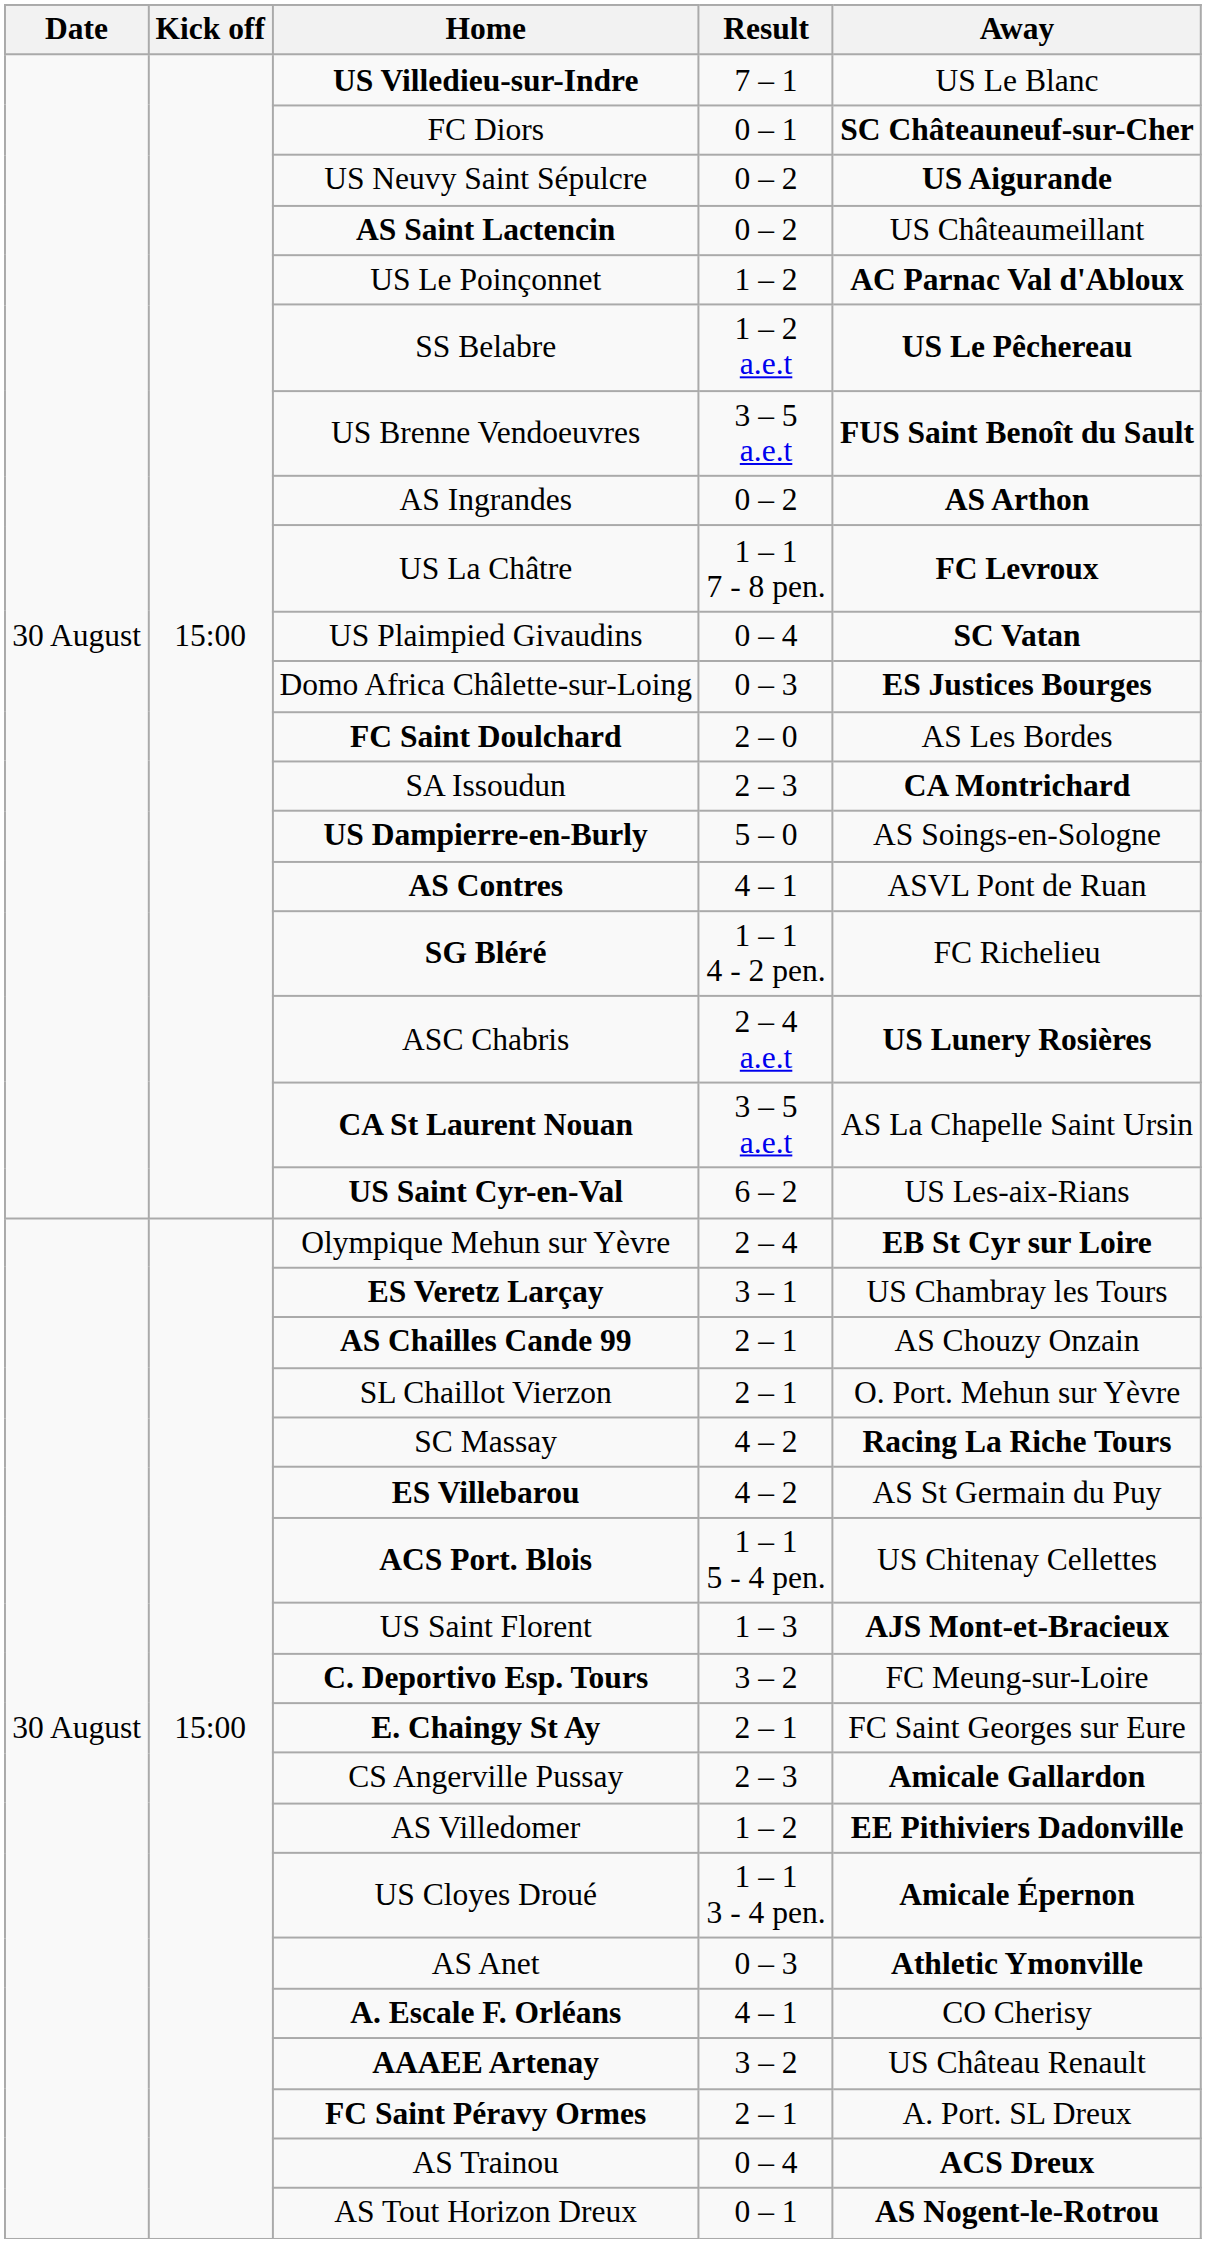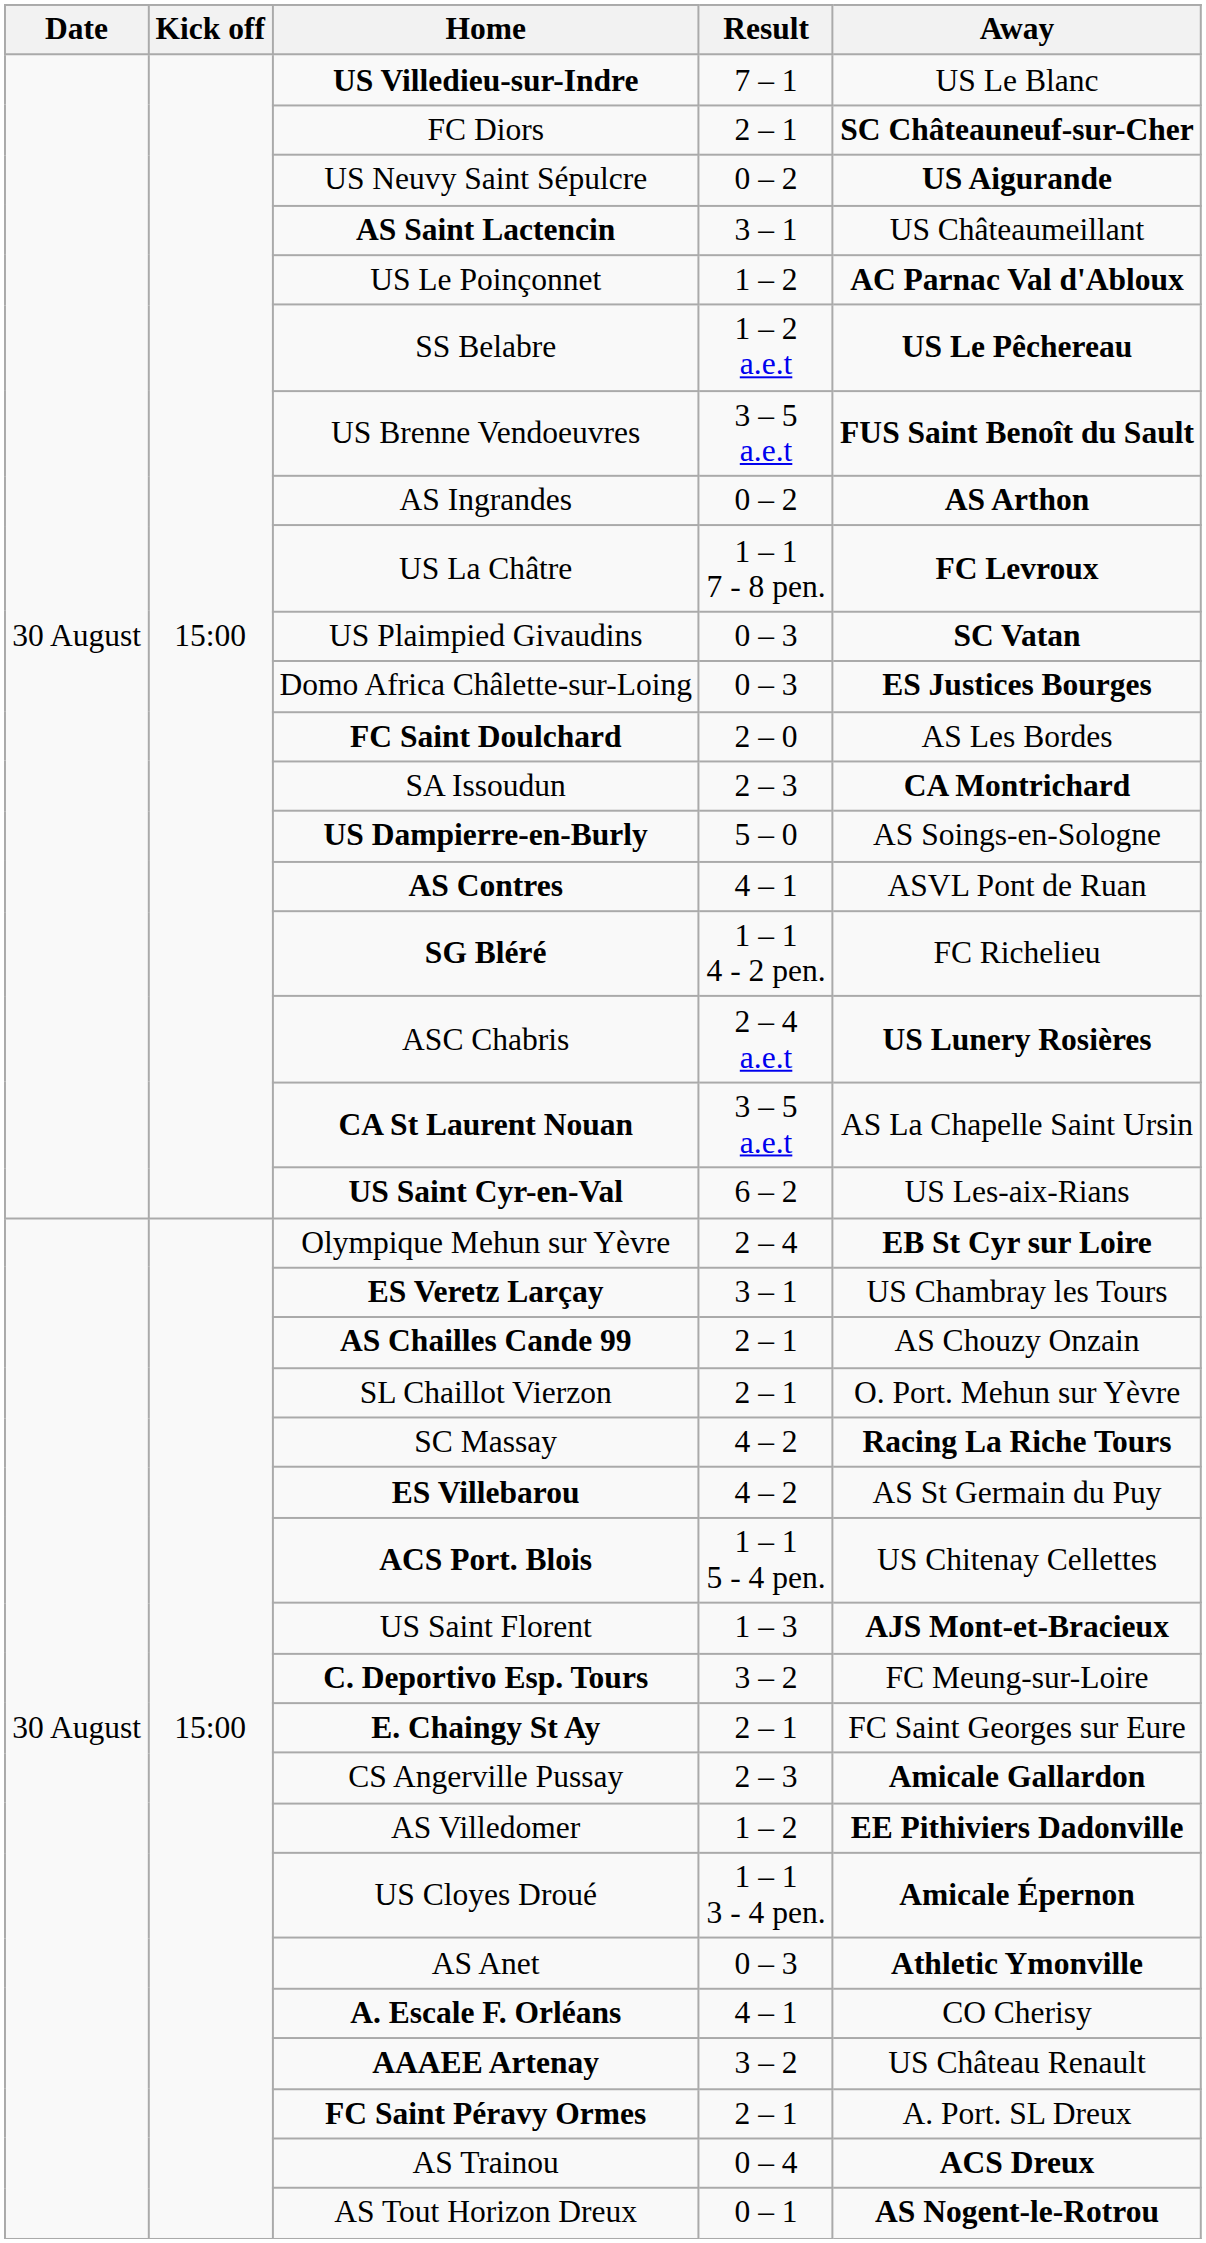 <table class="wikitable" style="text-align: center">
 <tr>
 <th scope="col">Date</th>
 <th scope="col">Kick off</th>
 <th scope="col">Home</th>
 <th scope="col">Result</th>
 <th scope="col">Away</th>
 </tr>
 <tr>
 <td rowspan="19">30 August</td>
 <td rowspan="19">15:00</td>
 <td><strong>US Villedieu-sur-Indre</strong></td>
 <td>7 – 1</td>
 <td>US Le Blanc</td>
 </tr>
 <tr>
 <td>FC Diors</td>
-<td>0 – 1</td>
+<td>2 – 1</td>
 <td><strong>SC Châteauneuf-sur-Cher</strong></td>
 </tr>
 <tr>
 <td>US Neuvy Saint Sépulcre</td>
 <td>0 – 2</td>
 <td><strong>US Aigurande</strong></td>
 </tr>
 <tr>
 <td><strong>AS Saint Lactencin</strong></td>
-<td>0 – 2</td>
+<td>3 – 1</td>
 <td>US Châteaumeillant</td>
 </tr>
 <tr>
 <td>US Le Poinçonnet</td>
 <td>1 – 2</td>
 <td><strong>AC Parnac Val d'Abloux</strong></td>
 </tr>
 <tr>
 <td>SS Belabre</td>
 <td>1 – 2 <br> <a href='#'>a.e.t</a></td>
 <td><strong>US Le Pêchereau</strong></td>
 </tr>
 <tr>
 <td>US Brenne Vendoeuvres</td>
 <td>3 – 5 <br> <a href='#'>a.e.t</a></td>
 <td><strong>FUS Saint Benoît du Sault</strong></td>
 </tr>
 <tr>
 <td>AS Ingrandes</td>
 <td>0 – 2</td>
 <td><strong>AS Arthon</strong></td>
 </tr>
 <tr>
 <td>US La Châtre</td>
 <td>1 – 1 <br> 7 - 8 pen.</td>
 <td><strong>FC Levroux</strong></td>
 </tr>
 <tr>
 <td>US Plaimpied Givaudins</td>
-<td>0 – 4</td>
+<td>0 – 3</td>
 <td><strong>SC Vatan</strong></td>
 </tr>
 <tr>
 <td>Domo Africa Châlette-sur-Loing</td>
 <td>0 – 3</td>
 <td><strong>ES Justices Bourges</strong></td>
 </tr>
 <tr>
 <td><strong>FC Saint Doulchard</strong></td>
 <td>2 – 0</td>
 <td>AS Les Bordes</td>
 </tr>
 <tr>
 <td>SA Issoudun</td>
 <td>2 – 3</td>
 <td><strong>CA Montrichard</strong></td>
 </tr>
 <tr>
 <td><strong>US Dampierre-en-Burly</strong></td>
 <td>5 – 0</td>
 <td>AS Soings-en-Sologne</td>
 </tr>
 <tr>
 <td><strong>AS Contres</strong></td>
 <td>4 – 1</td>
 <td>ASVL Pont de Ruan</td>
 </tr>
 <tr>
 <td><strong>SG Bléré</strong></td>
 <td>1 – 1 <br> 4 - 2 pen.</td>
 <td>FC Richelieu</td>
 </tr>
 <tr>
 <td>ASC Chabris</td>
 <td>2 – 4 <br> <a href='#'>a.e.t</a></td>
 <td><strong>US Lunery Rosières</strong></td>
 </tr>
 <tr>
 <td><strong>CA St Laurent Nouan</strong></td>
 <td>3 – 5 <br> <a href='#'>a.e.t</a></td>
 <td>AS La Chapelle Saint Ursin</td>
 </tr>
 <tr>
 <td><strong>US Saint Cyr-en-Val</strong></td>
 <td>6 – 2</td>
 <td>US Les-aix-Rians</td>
 </tr>
 <tr>
 <td rowspan="19">30 August</td>
 <td rowspan="19">15:00</td>
 <td>Olympique Mehun sur Yèvre</td>
 <td>2 – 4</td>
 <td><strong>EB St Cyr sur Loire</strong></td>
 </tr>
 <tr>
 <td><strong>ES Veretz Larçay</strong></td>
 <td>3 – 1</td>
 <td>US Chambray les Tours</td>
 </tr>
 <tr>
 <td><strong>AS Chailles Cande 99</strong></td>
 <td>2 – 1</td>
 <td>AS Chouzy Onzain</td>
 </tr>
 <tr>
 <td>SL Chaillot Vierzon</td>
 <td>2 – 1</td>
 <td>O. Port. Mehun sur Yèvre</td>
 </tr>
 <tr>
 <td>SC Massay</td>
 <td>4 – 2</td>
 <td><strong>Racing La Riche Tours</strong></td>
 </tr>
 <tr>
 <td><strong>ES Villebarou</strong></td>
 <td>4 – 2</td>
 <td>AS St Germain du Puy</td>
 </tr>
 <tr>
 <td><strong>ACS Port. Blois</strong></td>
 <td>1 – 1 <br> 5 - 4 pen.</td>
 <td>US Chitenay Cellettes</td>
 </tr>
 <tr>
 <td>US Saint Florent</td>
 <td>1 – 3</td>
 <td><strong>AJS Mont-et-Bracieux</strong></td>
 </tr>
 <tr>
 <td><strong>C. Deportivo Esp. Tours</strong></td>
 <td>3 – 2</td>
 <td>FC Meung-sur-Loire</td>
 </tr>
 <tr>
 <td><strong>E. Chaingy St Ay</strong></td>
 <td>2 – 1</td>
 <td>FC Saint Georges sur Eure</td>
 </tr>
 <tr>
 <td>CS Angerville Pussay</td>
 <td>2 – 3</td>
 <td><strong>Amicale Gallardon</strong></td>
 </tr>
 <tr>
 <td>AS Villedomer</td>
 <td>1 – 2</td>
 <td><strong>EE Pithiviers Dadonville</strong></td>
 </tr>
 <tr>
 <td>US Cloyes Droué</td>
 <td>1 – 1 <br> 3 - 4 pen.</td>
 <td><strong>Amicale Épernon</strong></td>
 </tr>
 <tr>
 <td>AS Anet</td>
 <td>0 – 3</td>
 <td><strong>Athletic Ymonville</strong></td>
 </tr>
 <tr>
 <td><strong>A. Escale F. Orléans</strong></td>
 <td>4 – 1</td>
 <td>CO Cherisy</td>
 </tr>
 <tr>
 <td><strong>AAAEE Artenay</strong></td>
 <td>3 – 2</td>
 <td>US Château Renault</td>
 </tr>
 <tr>
 <td><strong>FC Saint Péravy Ormes</strong></td>
 <td>2 – 1</td>
 <td>A. Port. SL Dreux</td>
 </tr>
 <tr>
 <td>AS Trainou</td>
 <td>0 – 4</td>
 <td><strong>ACS Dreux</strong></td>
 </tr>
 <tr>
 <td>AS Tout Horizon Dreux</td>
 <td>0 – 1</td>
 <td><strong>AS Nogent-le-Rotrou</strong></td>
 </tr>
 </table>
